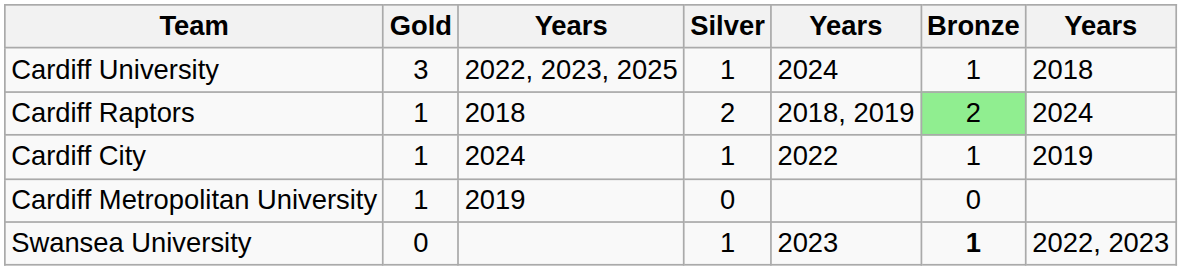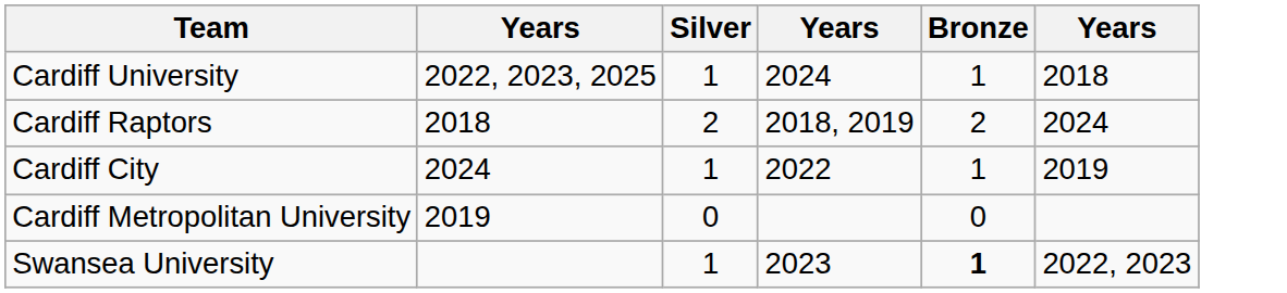 <table class="wikitable sortable">
 <tr>
 <th>Team</th>
-<th>Gold</th>
 <th>Years</th>
 <th>Silver</th>
 <th>Years</th>
 <th>Bronze</th>
 <th>Years</th>
 </tr>
 <tr>
 <td> Cardiff University</td>
-<td align=center>3</td>
 <td>2022, 2023, 2025</td>
 <td align=center>1</td>
 <td>2024</td>
 <td align=center>1</td>
 <td>2018</td>
 </tr>
 <tr>
 <td> Cardiff Raptors</td>
-<td align=center>1</td>
 <td>2018</td>
 <td align=center>2</td>
 <td>2018, 2019</td>
-<td align=center style="background: lightgreen;">2</td>
+<td align=center>2</td>
 <td>2024</td>
 </tr>
 <tr>
 <td> Cardiff City</td>
-<td align=center>1</td>
 <td>2024</td>
 <td align=center>1</td>
 <td>2022</td>
 <td align=center>1</td>
 <td>2019</td>
 </tr>
 <tr>
 <td> Cardiff Metropolitan University</td>
-<td align=center>1</td>
 <td>2019</td>
 <td align=center>0</td>
 <td></td>
 <td align=center>0</td>
 <td></td>
 </tr>
 <tr>
 <td> Swansea University</td>
-<td align=center>0</td>
 <td></td>
 <td align=center>1</td>
 <td>2023</td>
 <td align=center><strong>1</strong></td>
 <td>2022, 2023</td>
 </tr>
 </table>
